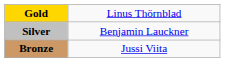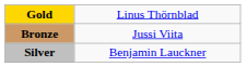 <table class="wikitable" style="text-align:center; " width="35%">
 <tr>
 <td bgcolor="gold"><strong>Gold</strong></td>
 <td><a href='#'>Linus Thörnblad</a><br>  <small><em></em></small></td>
 </tr>
 <tr>
+<td bgcolor="CC9966"><strong>Bronze</strong></td>
+<td><a href='#'>Jussi Viita</a><br>  <small><em></em></small></td>
+</tr>
+<tr>
 <td bgcolor="silver"><strong>Silver</strong></td>
 <td><a href='#'>Benjamin Lauckner</a><br>  <small><em></em></small></td>
 </tr>
-<tr>
-<td bgcolor="CC9966"><strong>Bronze</strong></td>
-<td><a href='#'>Jussi Viita</a><br>  <small><em></em></small></td>
-</tr>
 </table>
